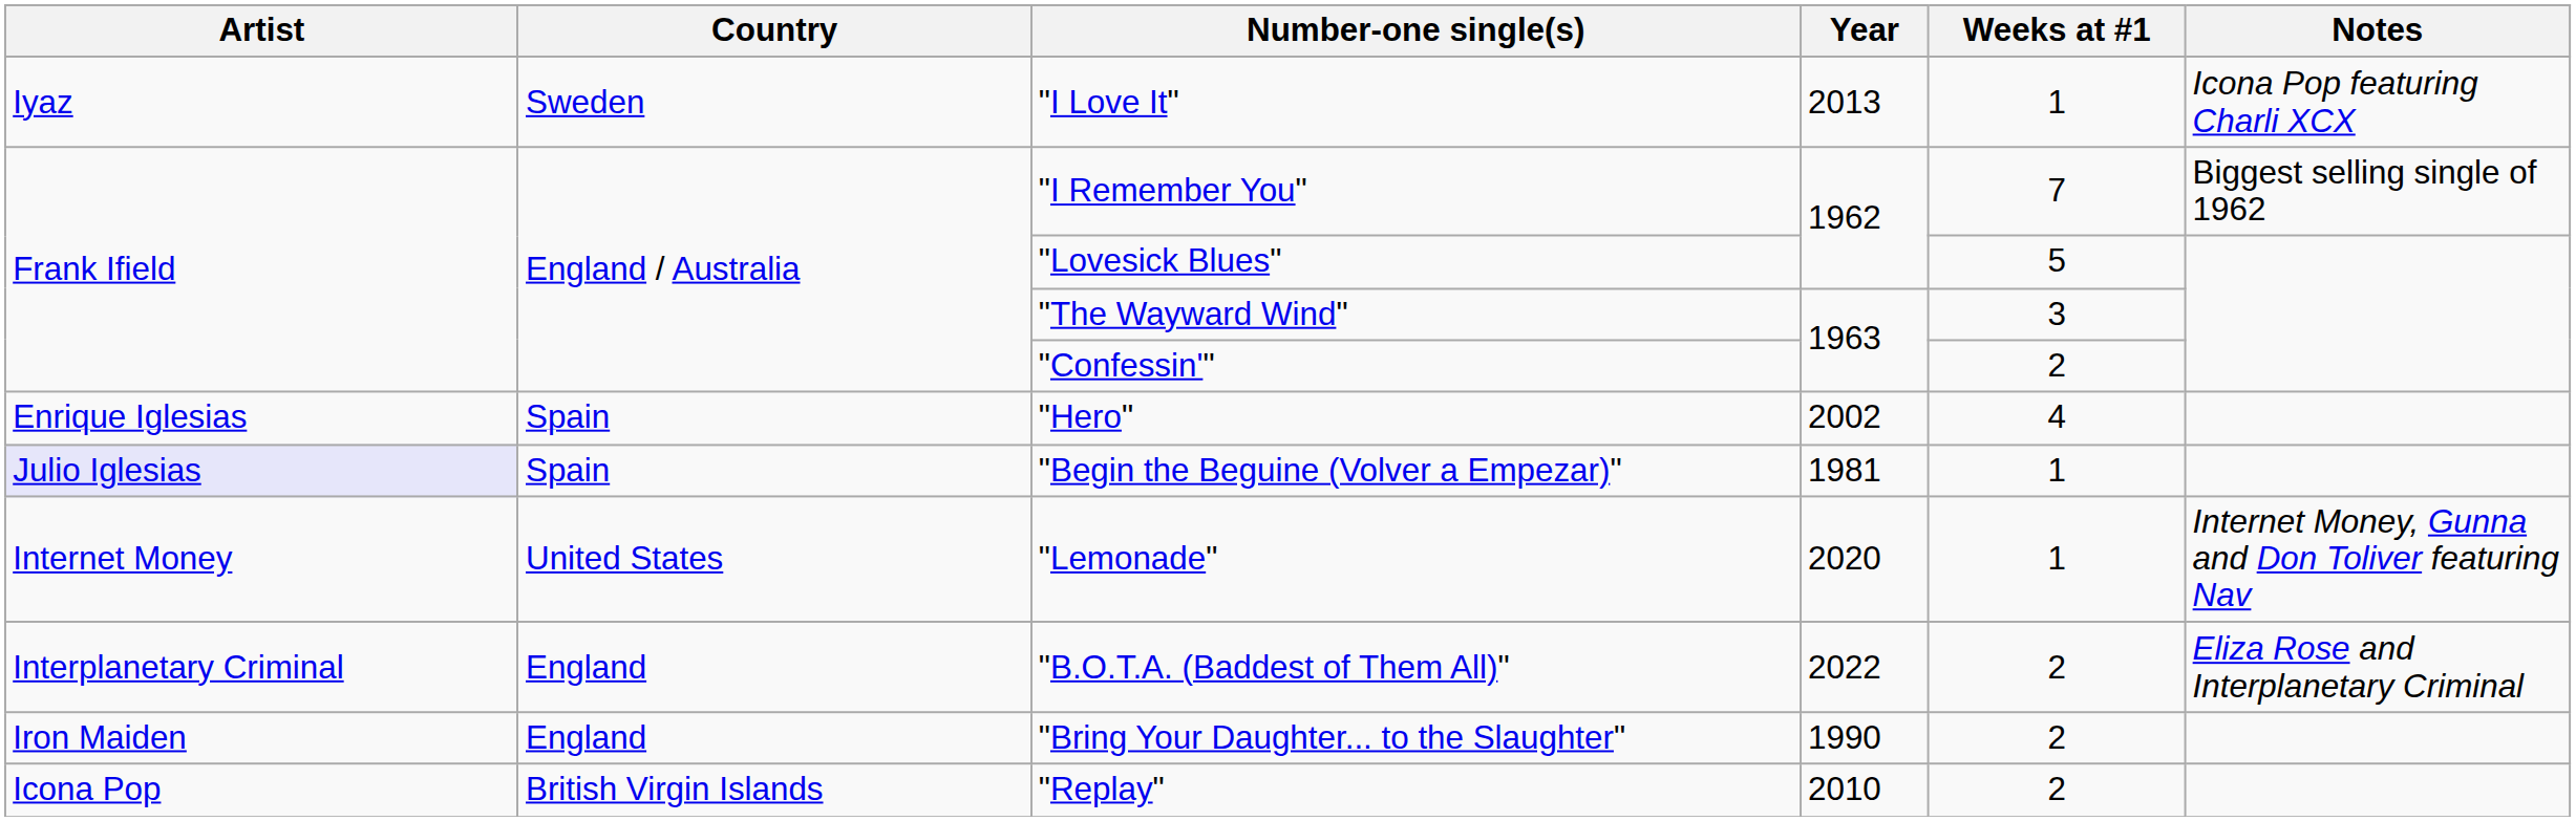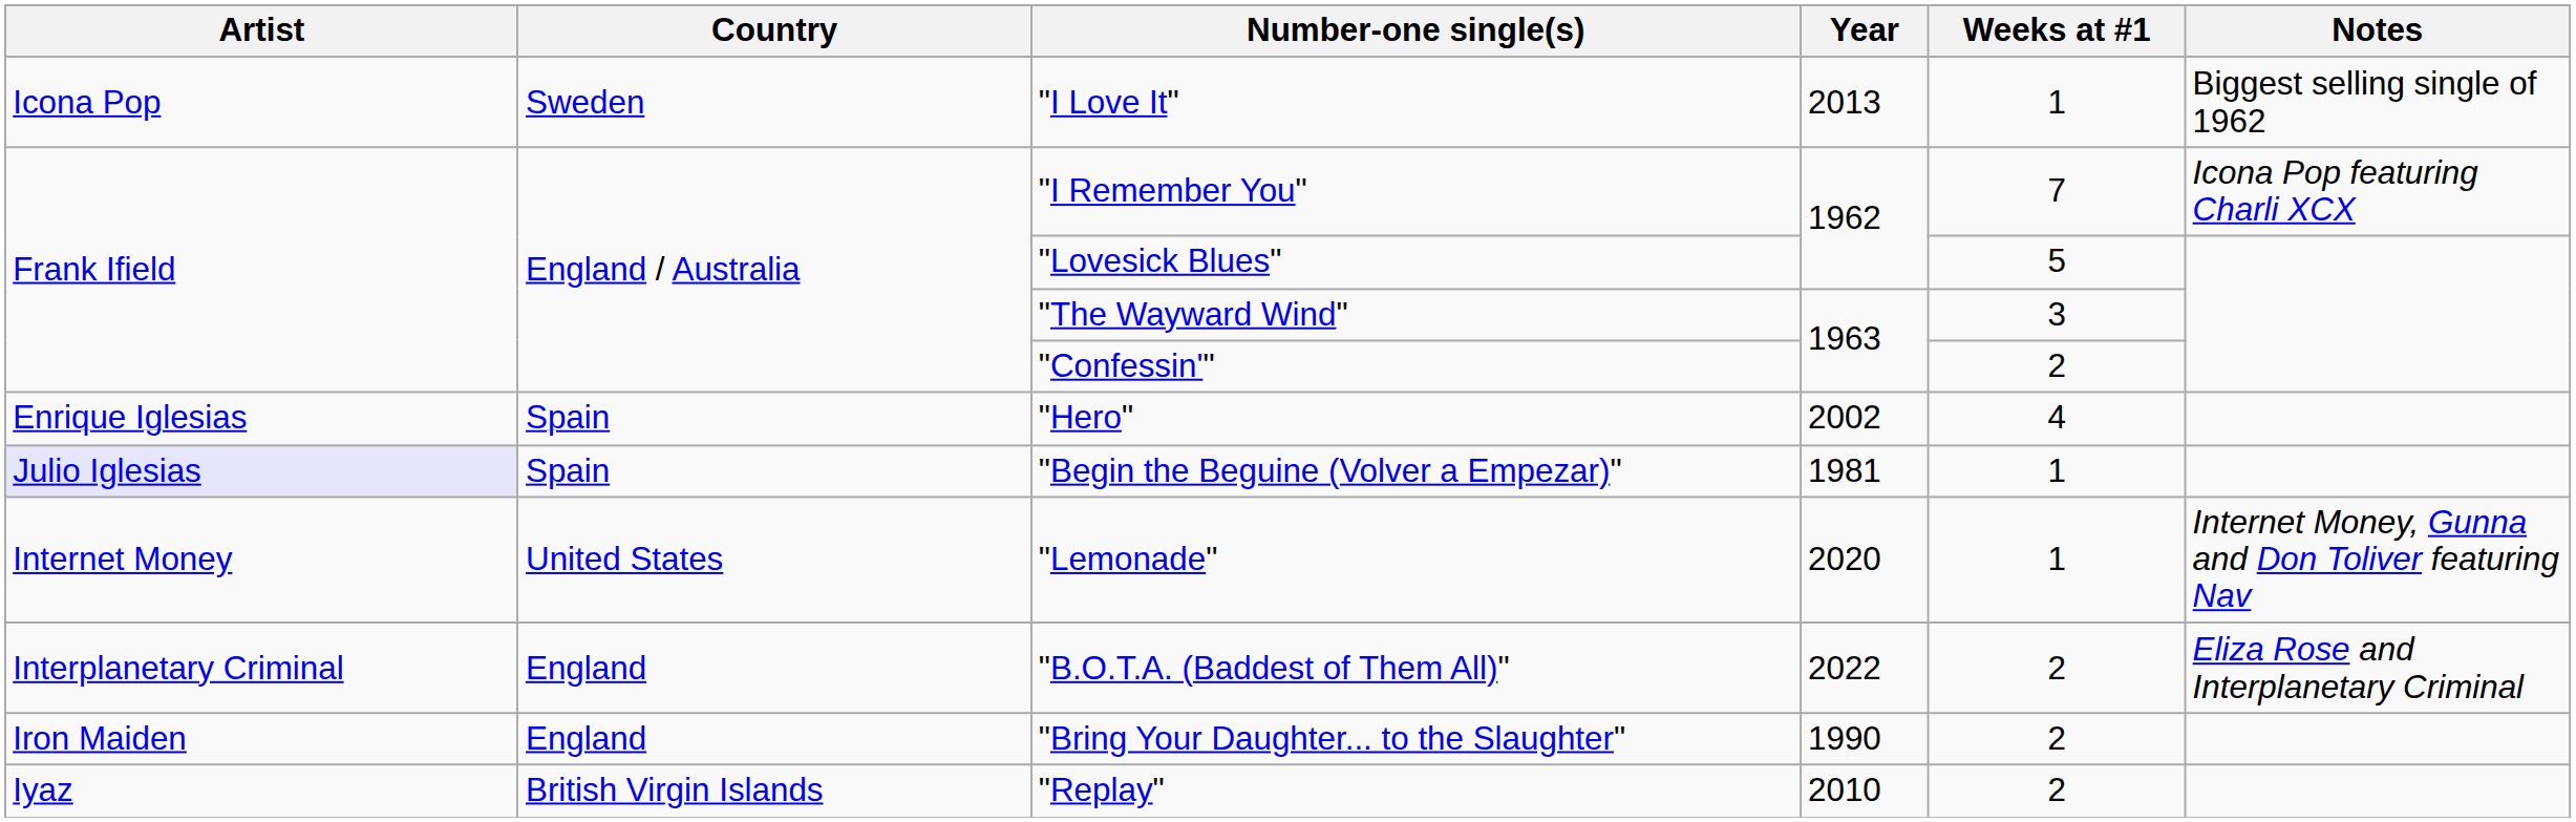 <table class="wikitable">
 <tr>
 <th width="20%">Artist</th>
 <th width="20%">Country</th>
 <th width="30%">Number-one single(s)</th>
 <th width="5%">Year</th>
 <th width="10%">Weeks at #1</th>
 <th width:"45%">Notes</th>
 </tr>
 <tr>
-<td><a href='#'>Iyaz</a></td>
+<td><a href='#'>Icona Pop</a></td>
 <td><a href='#'>Sweden</a></td>
 <td>"<a href='#'>I Love It</a>"</td>
 <td>2013</td>
 <td align=center>1</td>
-<td><em>Icona Pop featuring <a href='#'>Charli XCX</a></em></td>
+<td>Biggest selling single of 1962</td>
 </tr>
 <tr>
 <td rowspan="4"><a href='#'>Frank Ifield</a></td>
 <td rowspan="4"><a href='#'>England</a> / <a href='#'>Australia</a></td>
 <td>"<a href='#'>I Remember You</a>"</td>
 <td rowspan="2">1962</td>
 <td align=center>7</td>
-<td>Biggest selling single of 1962</td>
+<td><em>Icona Pop featuring <a href='#'>Charli XCX</a></em></td>
 </tr>
 <tr>
 <td>"<a href='#'>Lovesick Blues</a>"</td>
 <td align=center>5</td>
 <td rowspan="3"></td>
 </tr>
 <tr>
 <td>"<a href='#'>The Wayward Wind</a>"</td>
 <td rowspan="2">1963</td>
 <td align=center>3</td>
 </tr>
 <tr>
 <td>"<a href='#'>Confessin'</a>"</td>
 <td align=center>2</td>
 </tr>
 <tr>
 <td><a href='#'>Enrique Iglesias</a></td>
 <td><a href='#'>Spain</a></td>
 <td>"<a href='#'>Hero</a>"</td>
 <td>2002</td>
 <td align=center>4</td>
 <td></td>
 </tr>
 <tr>
 <td style="background: lavender;"><a href='#'>Julio Iglesias</a></td>
 <td><a href='#'>Spain</a></td>
 <td>"<a href='#'>Begin the Beguine (Volver a Empezar)</a>"</td>
 <td>1981</td>
 <td align=center>1</td>
 <td></td>
 </tr>
 <tr>
 <td><a href='#'>Internet Money</a></td>
 <td><a href='#'>United States</a></td>
 <td>"<a href='#'>Lemonade</a>"</td>
 <td>2020</td>
 <td align=center>1</td>
 <td><em>Internet Money, <a href='#'>Gunna</a> and <a href='#'>Don Toliver</a> featuring <a href='#'>Nav</a></em></td>
 </tr>
 <tr>
 <td><a href='#'>Interplanetary Criminal</a></td>
 <td><a href='#'>England</a></td>
 <td>"<a href='#'>B.O.T.A. (Baddest of Them All)</a>"</td>
 <td>2022</td>
 <td align=center>2</td>
 <td><em><a href='#'>Eliza Rose</a> and Interplanetary Criminal</em></td>
 </tr>
 <tr>
 <td><a href='#'>Iron Maiden</a></td>
 <td><a href='#'>England</a></td>
 <td>"<a href='#'>Bring Your Daughter... to the Slaughter</a>"</td>
 <td>1990</td>
 <td align=center>2</td>
 <td></td>
 </tr>
 <tr>
-<td><a href='#'>Icona Pop</a></td>
+<td><a href='#'>Iyaz</a></td>
 <td><a href='#'>British Virgin Islands</a></td>
 <td>"<a href='#'>Replay</a>"</td>
 <td>2010</td>
 <td align=center>2</td>
 <td></td>
 </tr>
 </table>
